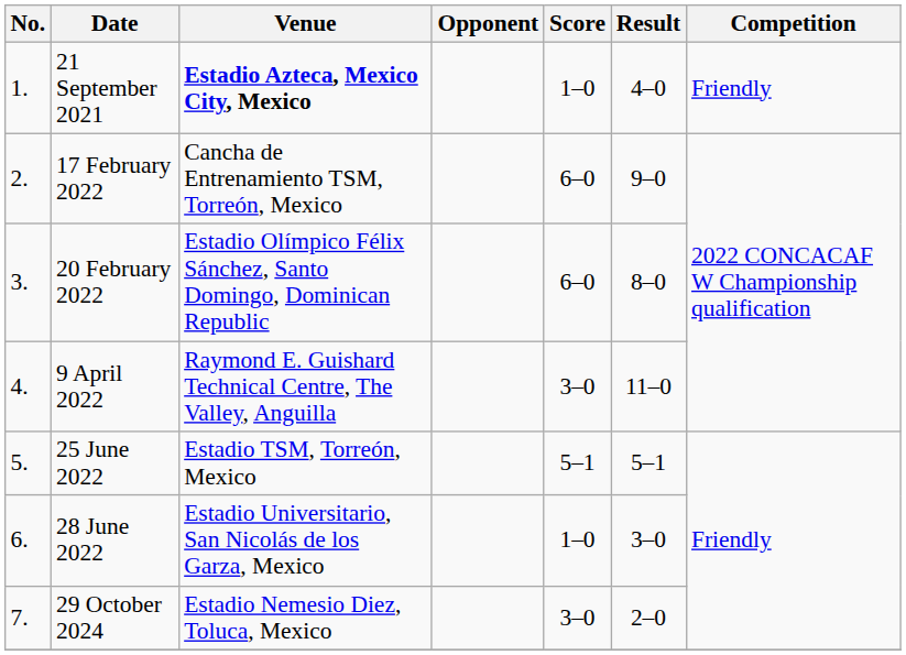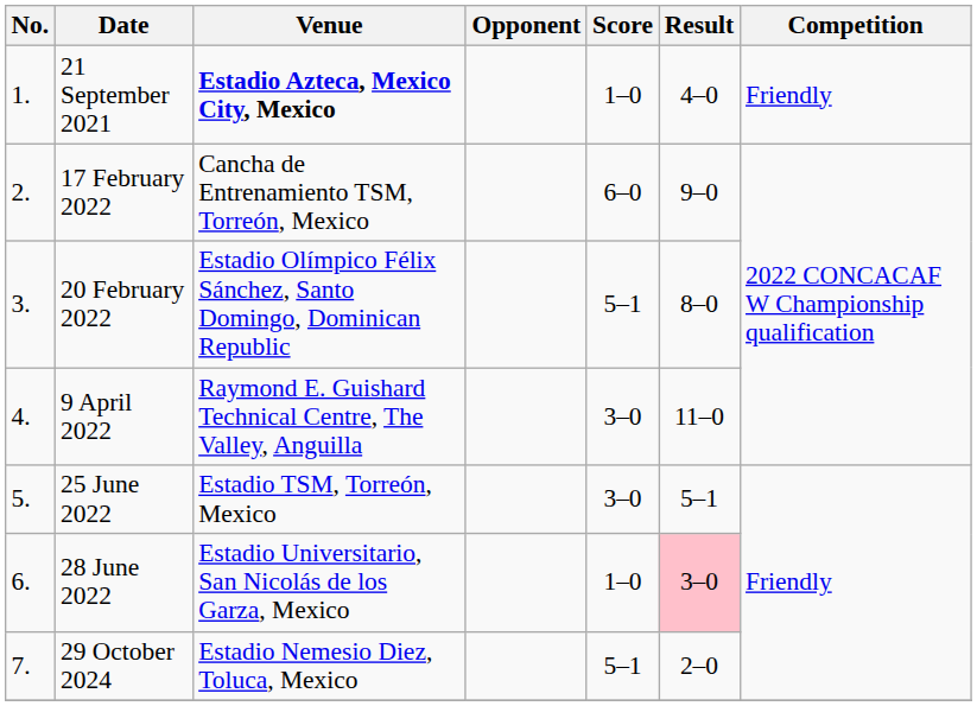 <table class="wikitable sortable">
 <tr>
 <th>No.</th>
 <th>Date</th>
 <th>Venue</th>
 <th>Opponent</th>
 <th>Score</th>
 <th>Result</th>
 <th>Competition</th>
 </tr>
 <tr>
 <td>1.</td>
 <td>21 September 2021</td>
 <td><strong><a href='#'>Estadio Azteca</a>, <a href='#'>Mexico City</a>, Mexico</strong></td>
 <td></td>
 <td align=center>1–0</td>
 <td align=center>4–0</td>
 <td><a href='#'>Friendly</a></td>
 </tr>
 <tr>
 <td>2.</td>
 <td>17 February 2022</td>
 <td>Cancha de Entrenamiento TSM, <a href='#'>Torreón</a>, Mexico</td>
 <td></td>
 <td align=center>6–0</td>
 <td align=center>9–0</td>
 <td rowspan=3><a href='#'>2022 CONCACAF W Championship qualification</a></td>
 </tr>
 <tr>
 <td>3.</td>
 <td>20 February 2022</td>
 <td><a href='#'>Estadio Olímpico Félix Sánchez</a>, <a href='#'>Santo Domingo</a>, <a href='#'>Dominican Republic</a></td>
 <td></td>
-<td align=center>6–0</td>
+<td align=center>5–1</td>
 <td align=center>8–0</td>
 </tr>
 <tr>
 <td>4.</td>
 <td>9 April 2022</td>
 <td><a href='#'>Raymond E. Guishard Technical Centre</a>, <a href='#'>The Valley</a>, <a href='#'>Anguilla</a></td>
 <td></td>
 <td align=center>3–0</td>
 <td align=center>11–0</td>
 </tr>
 <tr>
 <td>5.</td>
 <td>25 June 2022</td>
 <td><a href='#'>Estadio TSM</a>, <a href='#'>Torreón</a>, Mexico</td>
 <td></td>
-<td align=center>5–1</td>
+<td align=center>3–0</td>
 <td align=center>5–1</td>
 <td rowspan=3><a href='#'>Friendly</a></td>
 </tr>
 <tr>
 <td>6.</td>
 <td>28 June 2022</td>
 <td><a href='#'>Estadio Universitario</a>, <a href='#'>San Nicolás de los Garza</a>, Mexico</td>
 <td></td>
 <td align=center>1–0</td>
-<td align=center>3–0</td>
+<td align=center style="background: pink;">3–0</td>
 </tr>
 <tr>
 <td>7.</td>
 <td>29 October 2024</td>
 <td><a href='#'>Estadio Nemesio Diez</a>, <a href='#'>Toluca</a>, Mexico</td>
 <td></td>
-<td align=center>3–0</td>
+<td align=center>5–1</td>
 <td align=center>2–0</td>
 </tr>
 <tr>
 </tr>
 </table>
